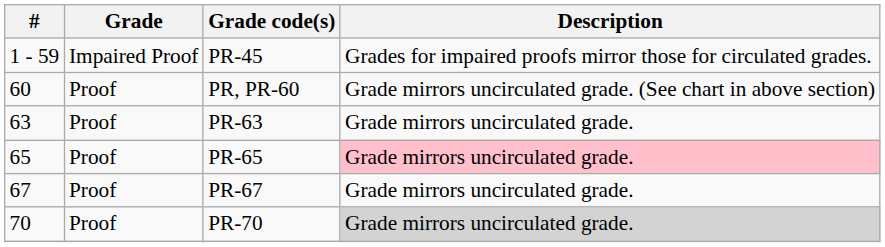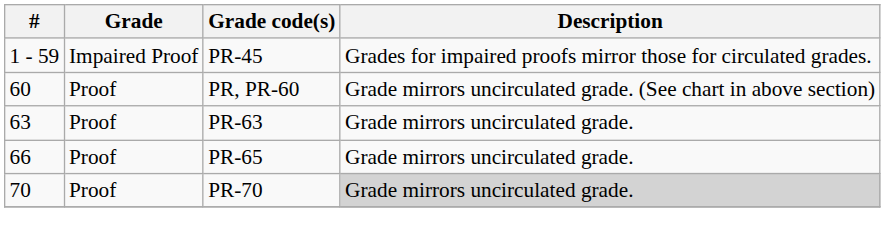 <table class="wikitable">
 <tr>
 <th>#</th>
 <th>Grade</th>
 <th>Grade code(s)</th>
 <th>Description</th>
 </tr>
 <tr>
 <td>1 - 59</td>
 <td>Impaired Proof</td>
 <td>PR-45</td>
 <td>Grades for impaired proofs mirror those for circulated grades.</td>
 </tr>
 <tr>
 <td>60</td>
 <td>Proof</td>
 <td>PR, PR-60</td>
 <td>Grade mirrors uncirculated grade. (See chart in above section)</td>
 </tr>
 <tr>
 <td>63</td>
 <td>Proof</td>
 <td>PR-63</td>
 <td>Grade mirrors uncirculated grade.</td>
 </tr>
 <tr>
-<td>65</td>
+<td>66</td>
 <td>Proof</td>
 <td>PR-65</td>
-<td style="background: pink;">Grade mirrors uncirculated grade.</td>
-</tr>
-<tr>
-<td>67</td>
-<td>Proof</td>
-<td>PR-67</td>
 <td>Grade mirrors uncirculated grade.</td>
 </tr>
 <tr>
 <td>70</td>
 <td>Proof</td>
 <td>PR-70</td>
 <td style="background: lightgrey;">Grade mirrors uncirculated grade.</td>
 </tr>
 <tr>
 </tr>
 </table>
